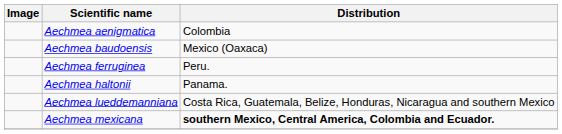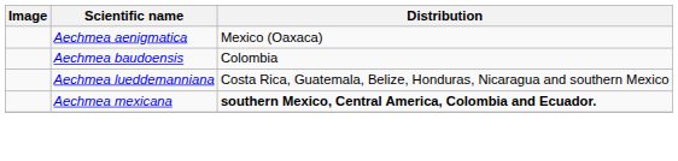 <table class="wikitable">
 <tr>
 <th>Image</th>
 <th>Scientific name</th>
 <th>Distribution</th>
 </tr>
 <tr>
 <td></td>
 <td><em><a href='#'>Aechmea aenigmatica</a></em> </td>
-<td>Colombia</td>
+<td>Mexico (Oaxaca)</td>
 </tr>
 <tr>
 <td></td>
 <td><em><a href='#'>Aechmea baudoensis</a></em> </td>
-<td>Mexico (Oaxaca)</td>
-</tr>
-<tr>
-<td></td>
-<td><em><a href='#'>Aechmea ferruginea</a></em> </td>
-<td>Peru.</td>
-</tr>
-<tr>
-<td></td>
-<td><em><a href='#'>Aechmea haltonii</a></em> </td>
-<td>Panama.</td>
+<td>Colombia</td>
 </tr>
 <tr>
 <td></td>
 <td><em><a href='#'>Aechmea lueddemanniana</a></em> </td>
 <td>Costa Rica, Guatemala, Belize, Honduras, Nicaragua and southern Mexico</td>
 </tr>
 <tr>
 <td></td>
 <td><em><a href='#'>Aechmea mexicana</a></em> </td>
 <td><strong>southern Mexico, Central America, Colombia and Ecuador.</strong></td>
 </tr>
 <tr>
 </tr>
 </table>
